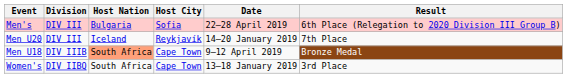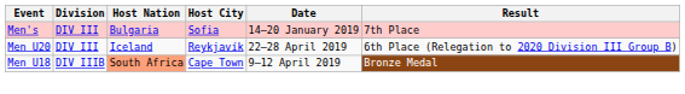 <table class="wikitable">
 <tr>
 <th>Event</th>
 <th>Division</th>
 <th>Host Nation</th>
 <th>Host City</th>
 <th>Date</th>
 <th>Result</th>
 </tr>
 <tr bgcolor=ffcccc>
 <td><a href='#'>Men's</a></td>
 <td><a href='#'>DIV III</a></td>
 <td> <a href='#'>Bulgaria</a></td>
 <td><a href='#'>Sofia</a></td>
-<td>22–28 April 2019</td>
-<td>6th Place (Relegation to <a href='#'>2020 Division III Group B</a>)</td>
+<td>14–20 January 2019</td>
+<td>7th Place</td>
 </tr>
 <tr>
 <td><a href='#'>Men U20</a></td>
 <td><a href='#'>DIV III</a></td>
 <td> <a href='#'>Iceland</a></td>
 <td><a href='#'>Reykjavík</a></td>
-<td>14–20 January 2019</td>
-<td>7th Place</td>
+<td>22–28 April 2019</td>
+<td>6th Place (Relegation to <a href='#'>2020 Division III Group B</a>)</td>
 </tr>
 <tr>
 <td><a href='#'>Men U18</a></td>
 <td><a href='#'>DIV IIIB</a></td>
 <td style="background: lightsalmon;"> South Africa</td>
 <td><a href='#'>Cape Town</a></td>
 <td>9–12 April 2019</td>
 <td style="background:saddlebrown; color:white;">Bronze Medal</td>
 </tr>
-<tr>
-<td><a href='#'>Women's</a></td>
-<td><a href='#'>DIV IIBQ</a></td>
-<td> South Africa</td>
-<td><a href='#'>Cape Town</a></td>
-<td>13–18 January 2019</td>
-<td>3rd Place</td>
-</tr>
 </table>
